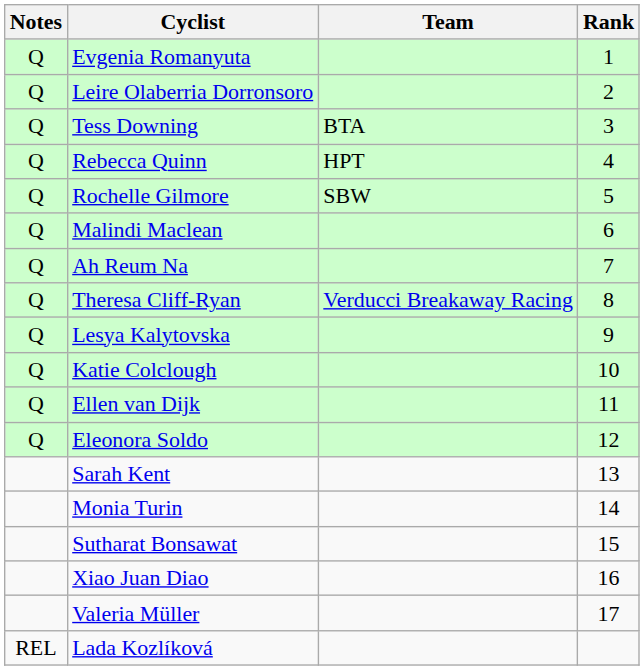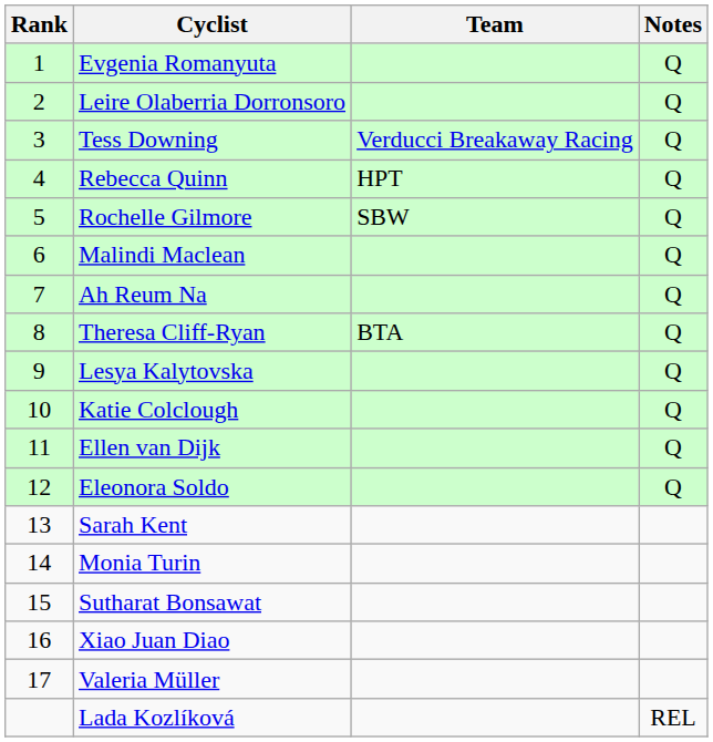 <table class="wikitable sortable" style="text-align:center;">
 <tr>
-<th class="unsortable">Notes</th>
+<th>Rank</th>
 <th class="unsortable">Cyclist</th>
 <th>Team</th>
-<th>Rank</th>
+<th class="unsortable">Notes</th>
 </tr>
 <tr bgcolor=ccffcc>
-<td>Q</td>
+<td align=center>1</td>
 <td align=left><a href='#'>Evgenia Romanyuta</a></td>
 <td align=left></td>
-<td align=center>1</td>
+<td>Q</td>
 </tr>
 <tr bgcolor=ccffcc>
-<td>Q</td>
+<td align=center>2</td>
 <td align=left><a href='#'>Leire Olaberria Dorronsoro</a></td>
 <td align=left></td>
-<td align=center>2</td>
+<td>Q</td>
 </tr>
 <tr bgcolor=ccffcc>
+<td align=center>3</td>
+<td align=left><a href='#'>Tess Downing</a></td>
+<td align=left><a href='#'>Verducci Breakaway Racing</a></td>
 <td>Q</td>
-<td align=left><a href='#'>Tess Downing</a></td>
-<td align=left>BTA</td>
-<td align=center>3</td>
 </tr>
 <tr bgcolor=ccffcc>
-<td>Q</td>
+<td align=center>4</td>
 <td align=left><a href='#'>Rebecca Quinn</a></td>
 <td align=left>HPT</td>
-<td align=center>4</td>
+<td>Q</td>
 </tr>
 <tr bgcolor=ccffcc>
-<td>Q</td>
+<td align=center>5</td>
 <td align=left><a href='#'>Rochelle Gilmore</a></td>
 <td align=left>SBW</td>
-<td align=center>5</td>
+<td>Q</td>
 </tr>
 <tr bgcolor=ccffcc>
-<td>Q</td>
+<td align=center>6</td>
 <td align=left><a href='#'>Malindi Maclean</a></td>
 <td align=left></td>
-<td align=center>6</td>
+<td>Q</td>
 </tr>
 <tr bgcolor=ccffcc>
-<td>Q</td>
+<td align=center>7</td>
 <td align=left><a href='#'>Ah Reum Na</a></td>
 <td align=left></td>
-<td align=center>7</td>
+<td>Q</td>
 </tr>
 <tr bgcolor=ccffcc>
+<td align=center>8</td>
+<td align=left><a href='#'>Theresa Cliff-Ryan</a></td>
+<td align=left>BTA</td>
 <td>Q</td>
-<td align=left><a href='#'>Theresa Cliff-Ryan</a></td>
-<td align=left><a href='#'>Verducci Breakaway Racing</a></td>
-<td align=center>8</td>
 </tr>
 <tr bgcolor=ccffcc>
-<td>Q</td>
+<td align=center>9</td>
 <td align=left><a href='#'>Lesya Kalytovska</a></td>
 <td align=left></td>
-<td align=center>9</td>
+<td>Q</td>
 </tr>
 <tr bgcolor=ccffcc>
-<td>Q</td>
+<td align=center>10</td>
 <td align=left><a href='#'>Katie Colclough</a></td>
 <td align=left></td>
-<td align=center>10</td>
+<td>Q</td>
 </tr>
 <tr bgcolor=ccffcc>
-<td>Q</td>
+<td align=center>11</td>
 <td align=left><a href='#'>Ellen van Dijk</a></td>
 <td align=left></td>
-<td align=center>11</td>
+<td>Q</td>
 </tr>
 <tr bgcolor=ccffcc>
-<td>Q</td>
+<td align=center>12</td>
 <td align=left><a href='#'>Eleonora Soldo</a></td>
 <td align=left></td>
-<td align=center>12</td>
+<td>Q</td>
 </tr>
 <tr>
-<td></td>
+<td align=center>13</td>
 <td align=left><a href='#'>Sarah Kent</a></td>
 <td align=left></td>
-<td align=center>13</td>
+<td></td>
 </tr>
 <tr>
-<td></td>
+<td align=center>14</td>
 <td align=left><a href='#'>Monia Turin</a></td>
 <td align=left></td>
-<td align=center>14</td>
+<td></td>
 </tr>
 <tr>
-<td></td>
+<td align=center>15</td>
 <td align=left><a href='#'>Sutharat Bonsawat</a></td>
 <td align=left></td>
-<td align=center>15</td>
+<td></td>
 </tr>
 <tr>
-<td></td>
+<td align=center>16</td>
 <td align=left><a href='#'>Xiao Juan Diao</a></td>
 <td align=left></td>
-<td align=center>16</td>
+<td></td>
 </tr>
 <tr>
-<td></td>
+<td align=center>17</td>
 <td align=left><a href='#'>Valeria Müller</a></td>
 <td align=left></td>
-<td align=center>17</td>
+<td></td>
 </tr>
 <tr>
-<td>REL</td>
+<td align=center></td>
 <td align=left><a href='#'>Lada Kozlíková</a></td>
 <td align=left></td>
-<td align=center></td>
+<td>REL</td>
 </tr>
 </table>
